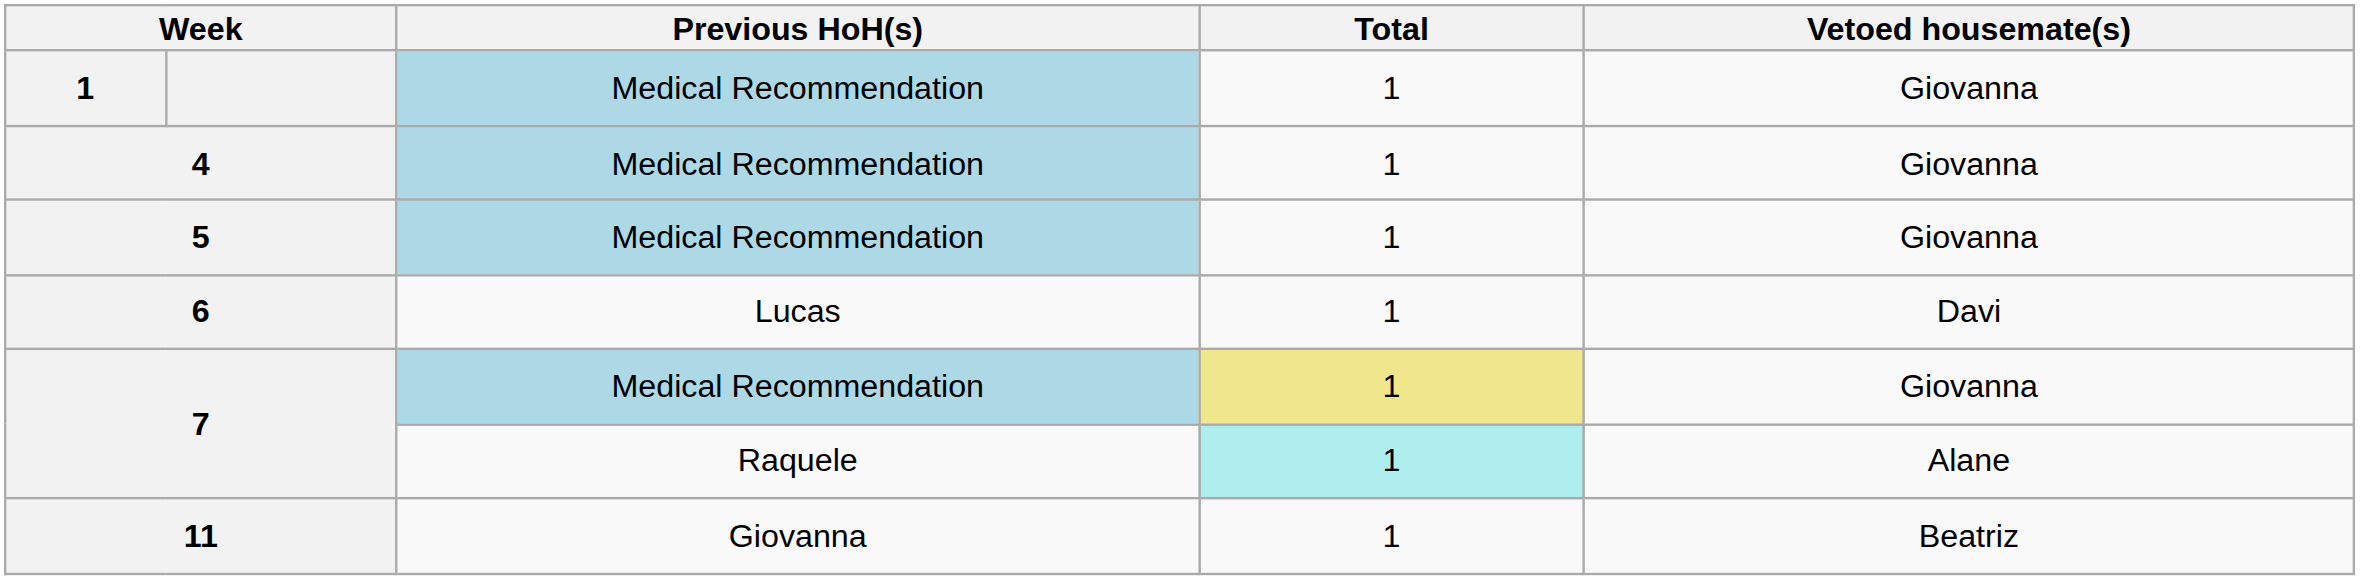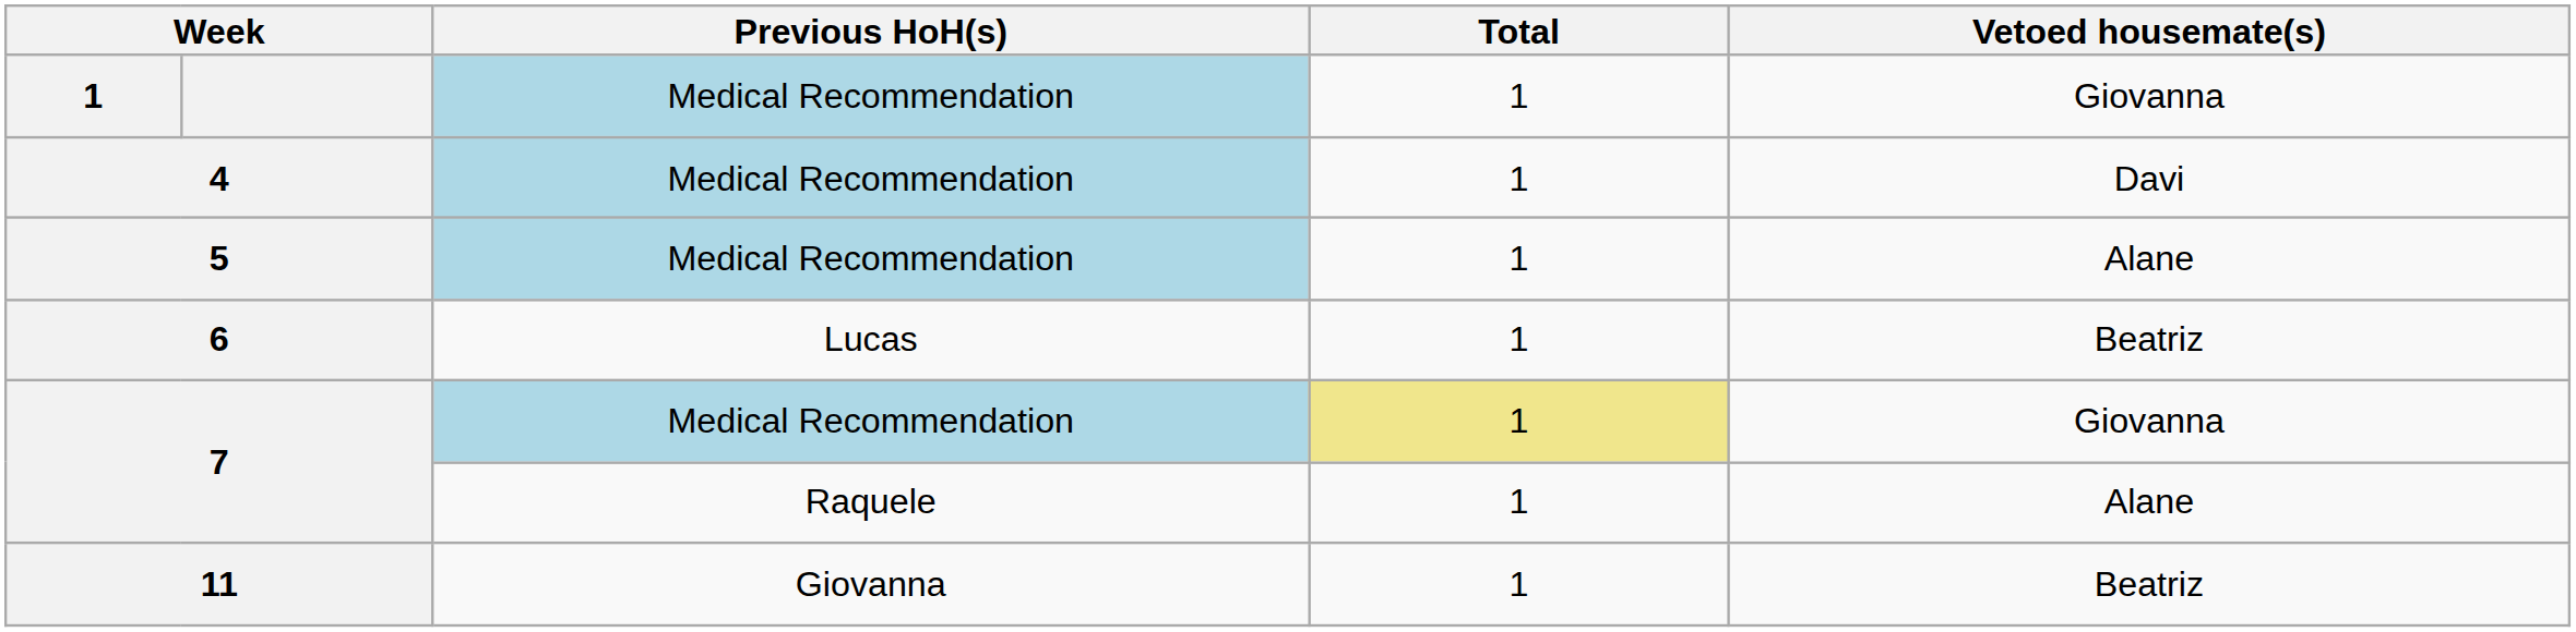 <table class="wikitable" style="width:50%; text-align:center; font-size:85%; line-height:13px;">
 <tr>
 <th width="05.00%" colspan=2>Week</th>
 <th width="10.00%">Previous HoH(s)</th>
 <th width="05.00%">Total</th>
 <th width="10.00%">Vetoed housemate(s)</th>
 </tr>
 <tr>
 <th width="2.0%" style="height:25px">1</th>
 <th width="3.0%" style="height:25px"></th>
 <td bgcolor=ADD8E6 style="height:25px">Medical Recommendation</td>
 <td>1</td>
 <td>Giovanna</td>
 </tr>
 <tr>
 <th colspan=2 style="height:25px">4</th>
 <td bgcolor=ADD8E6 style="height:25px">Medical Recommendation</td>
 <td>1</td>
-<td>Giovanna</td>
+<td>Davi</td>
 </tr>
 <tr>
 <th colspan=2 style="height:25px">5</th>
 <td bgcolor=ADD8E6 style="height:25px">Medical Recommendation</td>
 <td>1</td>
-<td>Giovanna</td>
+<td>Alane</td>
 </tr>
 <tr>
 <th colspan=2 style="height:25px">6</th>
 <td style="height:25px">Lucas</td>
 <td>1</td>
-<td>Davi</td>
+<td>Beatriz</td>
 </tr>
 <tr>
 <th rowspan=2 colspan=2 style="height:50px">7</th>
 <td bgcolor=ADD8E6 style="height:25px">Medical Recommendation</td>
 <td style="background: khaki;">1</td>
 <td>Giovanna</td>
 </tr>
 <tr>
 <td style="height:25px">Raquele</td>
-<td style="background: paleturquoise;">1</td>
+<td>1</td>
 <td>Alane</td>
 </tr>
 <tr>
 <th colspan=2 style="height:25px">11</th>
 <td style="height:25px">Giovanna</td>
 <td>1</td>
 <td>Beatriz</td>
 </tr>
 </table>
